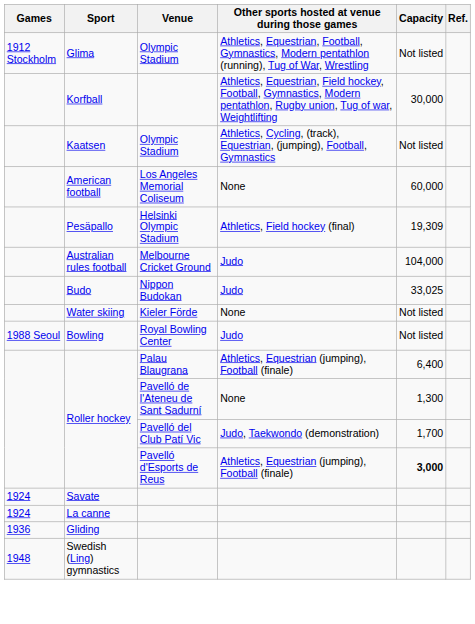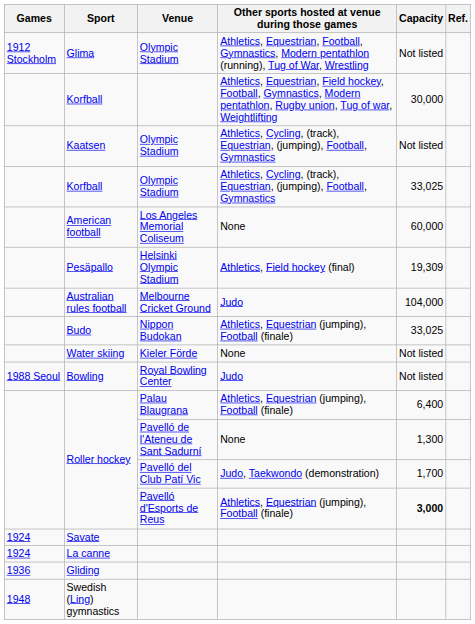 <table class="wikitable sortable" width=80%>
 <tr>
 <th>Games</th>
 <th>Sport</th>
 <th>Venue</th>
 <th>Other sports hosted at venue during those games</th>
 <th>Capacity</th>
 <th>Ref.</th>
 </tr>
 <tr>
 <td><a href='#'>1912 Stockholm</a></td>
 <td><a href='#'>Glima</a></td>
 <td><a href='#'>Olympic Stadium</a></td>
 <td><a href='#'>Athletics</a>, <a href='#'>Equestrian</a>, <a href='#'>Football</a>, <a href='#'>Gymnastics</a>, <a href='#'>Modern pentathlon</a> (running), <a href='#'>Tug of War</a>, <a href='#'>Wrestling</a></td>
 <td align="right">Not listed</td>
 <td align=center></td>
 </tr>
 <tr>
 <td></td>
 <td><a href='#'>Korfball</a></td>
 <td></td>
 <td><a href='#'>Athletics</a>, <a href='#'>Equestrian</a>, <a href='#'>Field hockey</a>, <a href='#'>Football</a>, <a href='#'>Gymnastics</a>, <a href='#'>Modern pentathlon</a>, <a href='#'>Rugby union</a>, <a href='#'>Tug of war</a>, <a href='#'>Weightlifting</a></td>
 <td align="right">30,000</td>
 <td align=center></td>
 </tr>
 <tr>
 <td></td>
 <td><a href='#'>Kaatsen</a></td>
 <td><a href='#'>Olympic Stadium</a></td>
 <td><a href='#'>Athletics</a>, <a href='#'>Cycling</a>, (track), <a href='#'>Equestrian</a>, (jumping), <a href='#'>Football</a>, <a href='#'>Gymnastics</a></td>
 <td align="right">Not listed</td>
 <td align=center></td>
 </tr>
 <tr>
 <td></td>
+<td><a href='#'>Korfball</a></td>
+<td><a href='#'>Olympic Stadium</a></td>
+<td><a href='#'>Athletics</a>, <a href='#'>Cycling</a>, (track), <a href='#'>Equestrian</a>, (jumping), <a href='#'>Football</a>, <a href='#'>Gymnastics</a></td>
+<td align="right">33,025</td>
+<td align=center></td>
+</tr>
+<tr>
+<td></td>
 <td><a href='#'>American football</a></td>
 <td><a href='#'>Los Angeles Memorial Coliseum</a></td>
 <td>None</td>
 <td align="right">60,000</td>
 <td align=center></td>
 </tr>
 <tr>
 <td></td>
 <td><a href='#'>Pesäpallo</a></td>
 <td><a href='#'>Helsinki Olympic Stadium</a></td>
 <td><a href='#'>Athletics</a>, <a href='#'>Field hockey</a> (final)</td>
 <td align="right">19,309</td>
 <td align=center></td>
 </tr>
 <tr>
 <td></td>
 <td><a href='#'>Australian rules football</a></td>
 <td><a href='#'>Melbourne Cricket Ground</a></td>
 <td><a href='#'>Judo</a></td>
 <td align="right">104,000</td>
 <td align=center></td>
 </tr>
 <tr>
 <td></td>
 <td><a href='#'>Budo</a></td>
 <td><a href='#'>Nippon Budokan</a></td>
-<td><a href='#'>Judo</a></td>
+<td><a href='#'>Athletics</a>, <a href='#'>Equestrian</a> (jumping), <a href='#'>Football</a> (finale)</td>
 <td align="right">33,025</td>
 <td align=center></td>
 </tr>
 <tr>
 <td></td>
 <td><a href='#'>Water skiing</a></td>
 <td><a href='#'>Kieler Förde</a></td>
 <td>None</td>
 <td align="right">Not listed</td>
 <td align=center></td>
 </tr>
 <tr>
 <td><a href='#'>1988 Seoul</a></td>
 <td><a href='#'>Bowling</a></td>
 <td><a href='#'>Royal Bowling Center</a></td>
 <td><a href='#'>Judo</a></td>
 <td align="right">Not listed</td>
 <td align=center></td>
 </tr>
 <tr>
 <td rowspan="4"></td>
 <td rowspan="4"><a href='#'>Roller hockey</a></td>
 <td><a href='#'>Palau Blaugrana</a></td>
 <td><a href='#'>Athletics</a>, <a href='#'>Equestrian</a> (jumping), <a href='#'>Football</a> (finale)</td>
 <td align="right">6,400</td>
 <td align=center></td>
 </tr>
 <tr>
 <td><a href='#'>Pavelló de l'Ateneu de Sant Sadurní</a></td>
 <td>None</td>
 <td align="right">1,300</td>
 <td align=center></td>
 </tr>
 <tr>
 <td><a href='#'>Pavelló del Club Patí Vic</a></td>
 <td><a href='#'>Judo</a>, <a href='#'>Taekwondo</a> (demonstration)</td>
 <td align="right">1,700</td>
 <td align=center></td>
 </tr>
 <tr>
 <td><a href='#'>Pavelló d'Esports de Reus</a></td>
 <td><a href='#'>Athletics</a>, <a href='#'>Equestrian</a> (jumping), <a href='#'>Football</a> (finale)</td>
 <td align="right"><strong>3,000</strong></td>
 <td align=center></td>
 </tr>
 <tr>
 <td><a href='#'>1924</a></td>
 <td><a href='#'>Savate</a></td>
 <td></td>
 <td></td>
 <td align="right"></td>
 <td align=center></td>
 </tr>
 <tr>
 <td><a href='#'>1924</a></td>
 <td><a href='#'>La canne</a></td>
 <td></td>
 <td></td>
 <td align="right"></td>
 <td align=center></td>
 </tr>
 <tr>
 <td><a href='#'>1936</a></td>
 <td><a href='#'>Gliding</a></td>
 <td></td>
 <td></td>
 <td align="right"></td>
 <td align=center></td>
 </tr>
 <tr>
 <td><a href='#'>1948</a></td>
 <td>Swedish (<a href='#'>Ling</a>) gymnastics</td>
 <td></td>
 <td></td>
 <td align="right"></td>
 <td align=center></td>
 </tr>
 </table>
